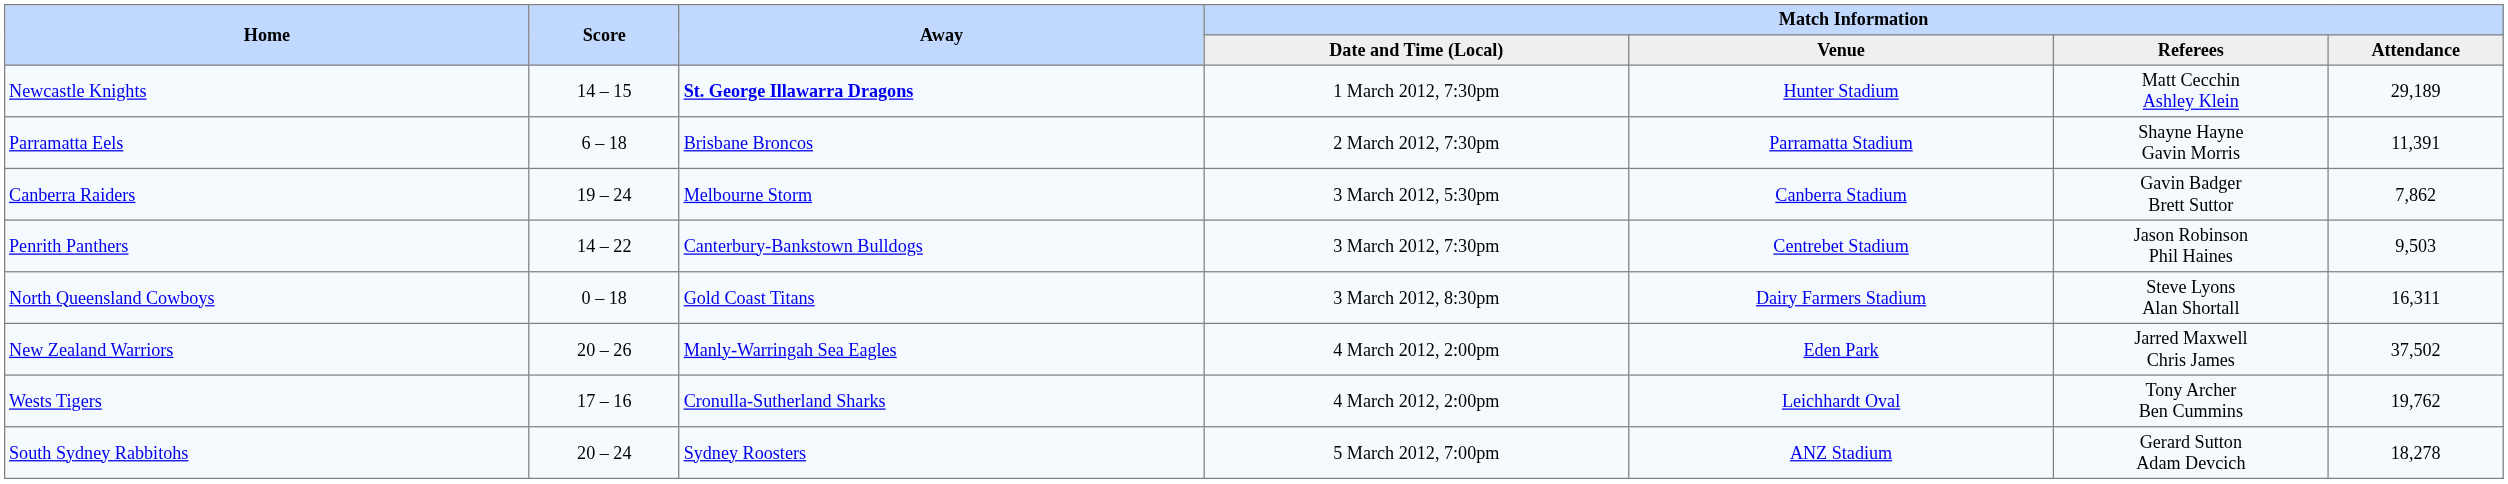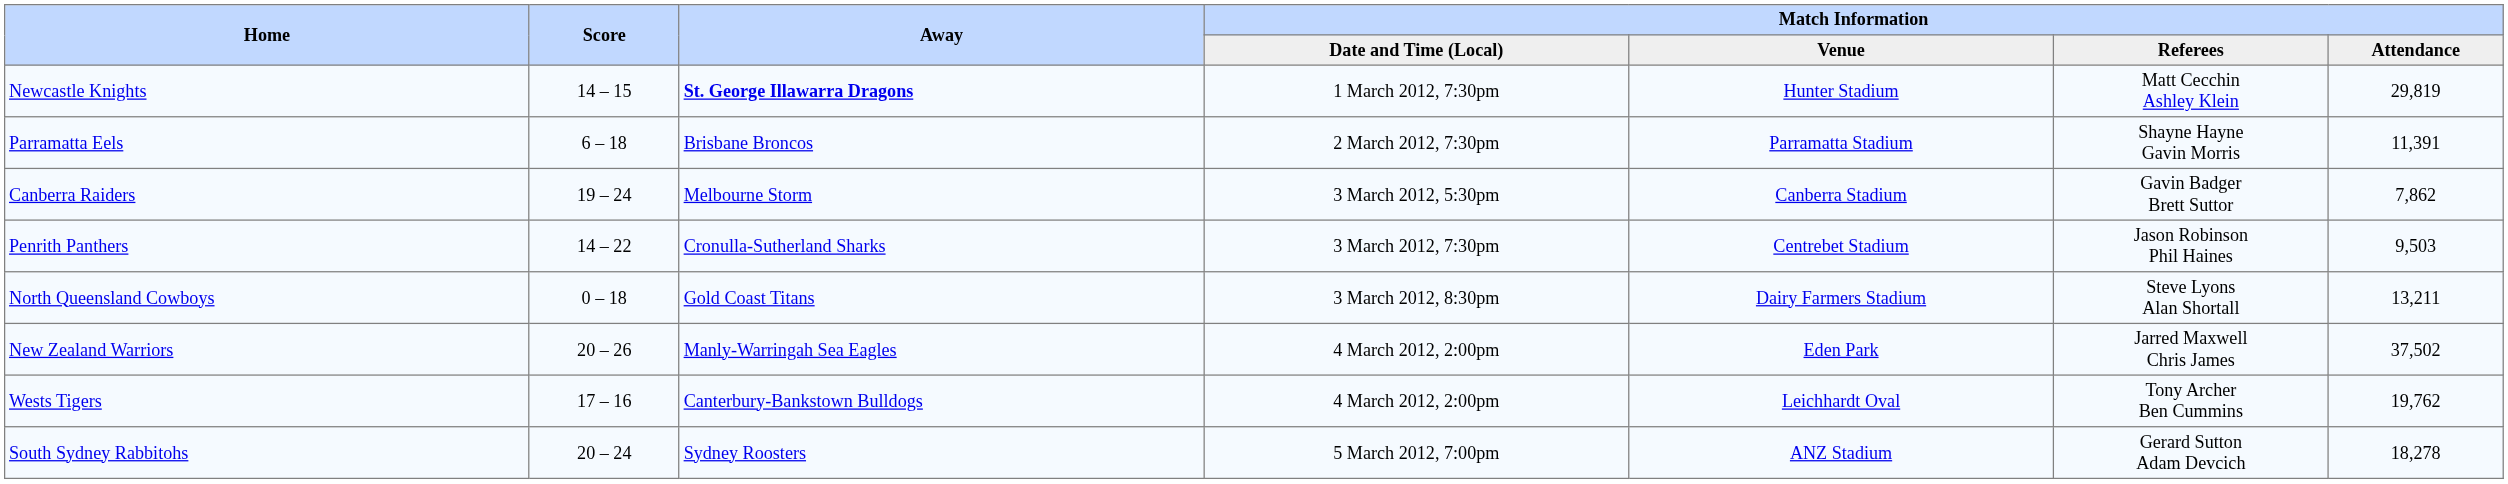 <table border="1" cellpadding="3" cellspacing="0" style="border-collapse:collapse; font-size:90%; width:100%;">
 <tr style="background:#c1d8ff;">
 <th rowspan="2" style="width:21%;">Home</th>
 <th rowspan="2" style="width:6%;">Score</th>
 <th rowspan="2" style="width:21%;">Away</th>
 <th colspan=6>Match Information</th>
 </tr>
 <tr style="background:#efefef;">
 <th width=17%>Date and Time (Local)</th>
 <th width=17%>Venue</th>
 <th width=11%>Referees</th>
 <th width=7%>Attendance</th>
 </tr>
 <tr style="text-align:center; background:#f5faff;">
 <td align=left> <a href='#'>Newcastle Knights</a></td>
 <td>14 – 15</td>
 <td align=left><strong> <a href='#'>St. George Illawarra Dragons</a></strong></td>
 <td>1 March 2012, 7:30pm</td>
 <td><a href='#'>Hunter Stadium</a></td>
 <td>Matt Cecchin<br><a href='#'>Ashley Klein</a></td>
-<td>29,189</td>
+<td>29,819</td>
 </tr>
 <tr style="text-align:center; background:#f5faff;">
 <td align=left> <a href='#'>Parramatta Eels</a></td>
 <td>6 – 18</td>
 <td align=left> <a href='#'>Brisbane Broncos</a></td>
 <td>2 March 2012, 7:30pm</td>
 <td><a href='#'>Parramatta Stadium</a></td>
 <td>Shayne Hayne<br>Gavin Morris</td>
 <td>11,391</td>
 </tr>
 <tr style="text-align:center; background:#f5faff;">
 <td align=left> <a href='#'>Canberra Raiders</a></td>
 <td>19 – 24</td>
 <td align=left> <a href='#'>Melbourne Storm</a></td>
 <td>3 March 2012, 5:30pm</td>
 <td><a href='#'>Canberra Stadium</a></td>
 <td>Gavin Badger<br>Brett Suttor</td>
 <td>7,862</td>
 </tr>
 <tr style="text-align:center; background:#f5faff;">
 <td align=left> <a href='#'>Penrith Panthers</a></td>
 <td>14 – 22</td>
-<td align=left> <a href='#'>Canterbury-Bankstown Bulldogs</a></td>
+<td align=left> <a href='#'>Cronulla-Sutherland Sharks</a></td>
 <td>3 March 2012, 7:30pm</td>
 <td><a href='#'>Centrebet Stadium</a></td>
 <td>Jason Robinson<br>Phil Haines</td>
 <td>9,503</td>
 </tr>
 <tr style="text-align:center; background:#f5faff;">
 <td align=left> <a href='#'>North Queensland Cowboys</a></td>
 <td>0 – 18</td>
 <td align=left> <a href='#'>Gold Coast Titans</a></td>
 <td>3 March 2012, 8:30pm</td>
 <td><a href='#'>Dairy Farmers Stadium</a></td>
 <td>Steve Lyons<br>Alan Shortall</td>
-<td>16,311</td>
+<td>13,211</td>
 </tr>
 <tr style="text-align:center; background:#f5faff;">
 <td align=left> <a href='#'>New Zealand Warriors</a></td>
 <td>20 – 26</td>
 <td align=left> <a href='#'>Manly-Warringah Sea Eagles</a></td>
 <td>4 March 2012, 2:00pm</td>
 <td><a href='#'>Eden Park</a></td>
 <td>Jarred Maxwell<br> Chris James</td>
 <td>37,502</td>
 </tr>
 <tr style="text-align:center; background:#f5faff;">
 <td align=left> <a href='#'>Wests Tigers</a></td>
 <td>17 – 16</td>
-<td align=left> <a href='#'>Cronulla-Sutherland Sharks</a></td>
+<td align=left> <a href='#'>Canterbury-Bankstown Bulldogs</a></td>
 <td>4 March 2012, 2:00pm</td>
 <td><a href='#'>Leichhardt Oval</a></td>
 <td>Tony Archer<br>Ben Cummins</td>
 <td>19,762</td>
 </tr>
 <tr style="text-align:center; background:#f5faff;">
 <td align=left> <a href='#'>South Sydney Rabbitohs</a></td>
 <td>20 – 24</td>
 <td align=left> <a href='#'>Sydney Roosters</a></td>
 <td>5 March 2012, 7:00pm</td>
 <td><a href='#'>ANZ Stadium</a></td>
 <td>Gerard Sutton<br>Adam Devcich</td>
 <td>18,278</td>
 </tr>
 </table>
